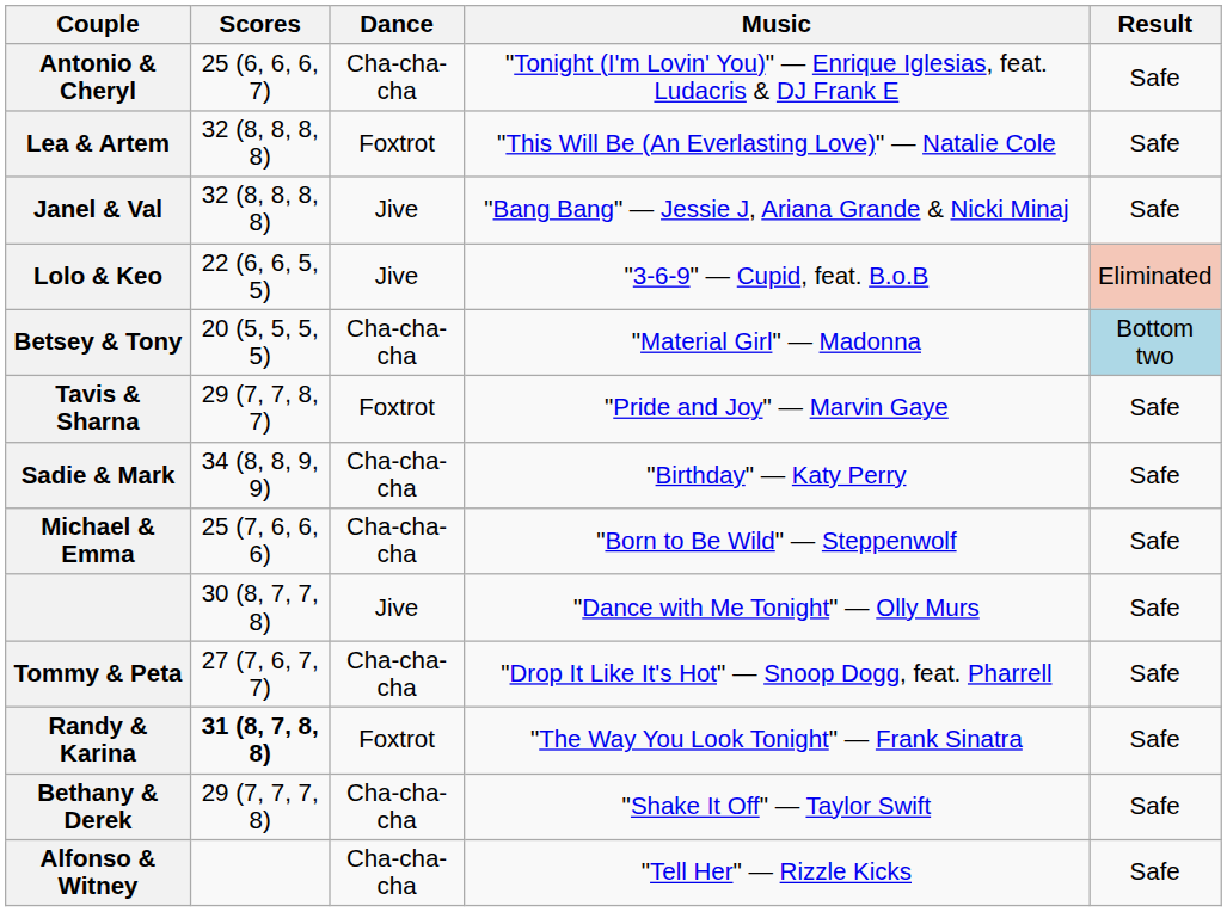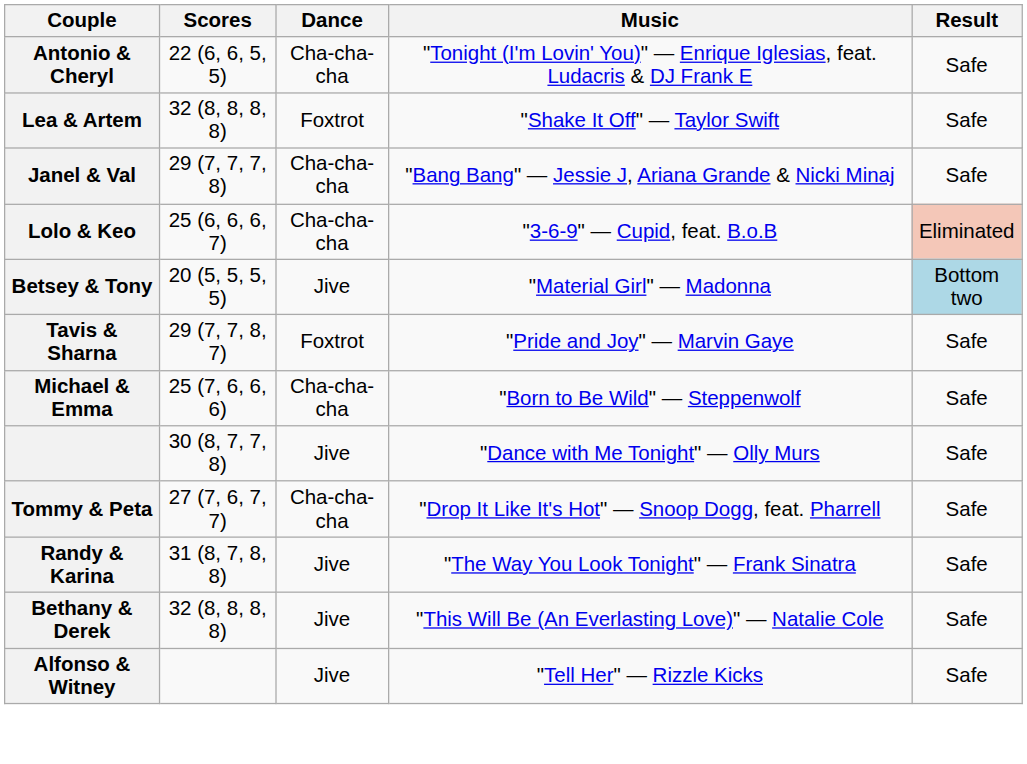 <table class="wikitable sortable" style="text-align:center; width:90%">
 <tr>
 <th scope="col">Couple</th>
 <th scope="col">Scores</th>
 <th scope="col" class="unsortable">Dance</th>
 <th scope="col" class="unsortable">Music</th>
 <th scope="col" class="unsortable">Result</th>
 </tr>
 <tr>
 <th scope="row">Antonio & Cheryl</th>
-<td>25 (6, 6, 6, 7)</td>
+<td>22 (6, 6, 5, 5)</td>
 <td>Cha-cha-cha</td>
 <td>"<a href='#'>Tonight (I'm Lovin' You)</a>" — <a href='#'>Enrique Iglesias</a>, feat. <a href='#'>Ludacris</a> & <a href='#'>DJ Frank E</a></td>
 <td>Safe</td>
 </tr>
 <tr>
 <th scope="row">Lea & Artem</th>
 <td>32 (8, 8, 8, 8)</td>
 <td>Foxtrot</td>
-<td>"<a href='#'>This Will Be (An Everlasting Love)</a>" — <a href='#'>Natalie Cole</a></td>
+<td>"<a href='#'>Shake It Off</a>" — <a href='#'>Taylor Swift</a></td>
 <td>Safe</td>
 </tr>
 <tr>
 <th scope="row">Janel & Val</th>
-<td>32 (8, 8, 8, 8)</td>
-<td>Jive</td>
+<td>29 (7, 7, 7, 8)</td>
+<td>Cha-cha-cha</td>
 <td>"<a href='#'>Bang Bang</a>" — <a href='#'>Jessie J</a>, <a href='#'>Ariana Grande</a> & <a href='#'>Nicki Minaj</a></td>
 <td>Safe</td>
 </tr>
 <tr>
 <th scope="row">Lolo & Keo</th>
-<td>22 (6, 6, 5, 5)</td>
-<td>Jive</td>
+<td>25 (6, 6, 6, 7)</td>
+<td>Cha-cha-cha</td>
 <td>"<a href='#'>3-6-9</a>" — <a href='#'>Cupid</a>, feat. <a href='#'>B.o.B</a></td>
 <td bgcolor=f4c7b8>Eliminated</td>
 </tr>
 <tr>
 <th scope="row">Betsey & Tony</th>
 <td>20 (5, 5, 5, 5)</td>
-<td>Cha-cha-cha</td>
+<td>Jive</td>
 <td>"<a href='#'>Material Girl</a>" — <a href='#'>Madonna</a></td>
 <td bgcolor=lightblue>Bottom two</td>
 </tr>
 <tr>
 <th scope="row">Tavis & Sharna</th>
 <td>29 (7, 7, 8, 7)</td>
 <td>Foxtrot</td>
 <td>"<a href='#'>Pride and Joy</a>" — <a href='#'>Marvin Gaye</a></td>
-<td>Safe</td>
-</tr>
-<tr>
-<th scope="row">Sadie & Mark</th>
-<td>34 (8, 8, 9, 9)</td>
-<td>Cha-cha-cha</td>
-<td>"<a href='#'>Birthday</a>" — <a href='#'>Katy Perry</a></td>
 <td>Safe</td>
 </tr>
 <tr>
 <th scope="row">Michael & Emma</th>
 <td>25 (7, 6, 6, 6)</td>
 <td>Cha-cha-cha</td>
 <td>"<a href='#'>Born to Be Wild</a>" — <a href='#'>Steppenwolf</a></td>
 <td>Safe</td>
 </tr>
 <tr>
 <th scope="row"></th>
 <td>30 (8, 7, 7, 8)</td>
 <td>Jive</td>
 <td>"<a href='#'>Dance with Me Tonight</a>" — <a href='#'>Olly Murs</a></td>
 <td>Safe</td>
 </tr>
 <tr>
 <th scope="row">Tommy & Peta</th>
 <td>27 (7, 6, 7, 7)</td>
 <td>Cha-cha-cha</td>
 <td>"<a href='#'>Drop It Like It's Hot</a>" — <a href='#'>Snoop Dogg</a>, feat. <a href='#'>Pharrell</a></td>
 <td>Safe</td>
 </tr>
 <tr>
 <th scope="row">Randy & Karina</th>
-<td><strong>31 (8, 7, 8, 8)</strong></td>
-<td>Foxtrot</td>
+<td>31 (8, 7, 8, 8)</td>
+<td>Jive</td>
 <td>"<a href='#'>The Way You Look Tonight</a>" — <a href='#'>Frank Sinatra</a></td>
 <td>Safe</td>
 </tr>
 <tr>
 <th scope="row">Bethany & Derek</th>
-<td>29 (7, 7, 7, 8)</td>
-<td>Cha-cha-cha</td>
-<td>"<a href='#'>Shake It Off</a>" — <a href='#'>Taylor Swift</a></td>
+<td>32 (8, 8, 8, 8)</td>
+<td>Jive</td>
+<td>"<a href='#'>This Will Be (An Everlasting Love)</a>" — <a href='#'>Natalie Cole</a></td>
 <td>Safe</td>
 </tr>
 <tr>
 <th scope="row">Alfonso & Witney</th>
 <td></td>
-<td>Cha-cha-cha</td>
+<td>Jive</td>
 <td>"<a href='#'>Tell Her</a>" — <a href='#'>Rizzle Kicks</a></td>
 <td>Safe</td>
 </tr>
 </table>
